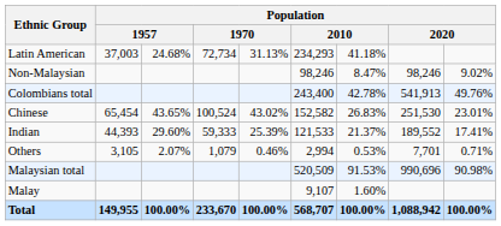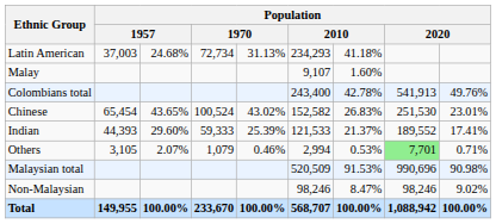 <table class="wikitable sortable" style="text-align:right">
 <tr>
 <th rowspan="2">Ethnic Group</th>
 <th colspan="8">Population</th>
 </tr>
 <tr>
 <th colspan="2">1957</th>
 <th colspan="2">1970</th>
 <th colspan="2">2010</th>
 <th colspan="2">2020</th>
 </tr>
 <tr>
 <td style="text-align:left">Latin American</td>
 <td>37,003</td>
 <td>24.68%</td>
 <td>72,734</td>
 <td>31.13%</td>
 <td>234,293</td>
 <td>41.18%</td>
 <td></td>
 <td></td>
 </tr>
 <tr>
-<td style="text-align:left">Non-Malaysian</td>
+<td style="text-align:left">Malay</td>
 <td></td>
 <td></td>
 <td></td>
 <td></td>
-<td>98,246</td>
-<td>8.47%</td>
-<td>98,246</td>
-<td>9.02%</td>
+<td>9,107</td>
+<td>1.60%</td>
+<td></td>
+<td></td>
 </tr>
 <tr style="background: #eaf3ff">
 <td style="text-align:left">Colombians total</td>
 <td></td>
 <td></td>
 <td></td>
 <td></td>
 <td>243,400</td>
 <td>42.78%</td>
 <td>541,913</td>
 <td>49.76%</td>
 </tr>
 <tr>
 <td style="text-align:left">Chinese</td>
 <td>65,454</td>
 <td>43.65%</td>
 <td>100,524</td>
 <td>43.02%</td>
 <td>152,582</td>
 <td>26.83%</td>
 <td>251,530</td>
 <td>23.01%</td>
 </tr>
 <tr>
 <td style="text-align:left">Indian</td>
 <td>44,393</td>
 <td>29.60%</td>
 <td>59,333</td>
 <td>25.39%</td>
 <td>121,533</td>
 <td>21.37%</td>
 <td>189,552</td>
 <td>17.41%</td>
 </tr>
 <tr>
 <td style="text-align:left">Others</td>
 <td>3,105</td>
 <td>2.07%</td>
 <td>1,079</td>
 <td>0.46%</td>
 <td>2,994</td>
 <td>0.53%</td>
-<td>7,701</td>
+<td style="background: lightgreen;">7,701</td>
 <td>0.71%</td>
 </tr>
 <tr style="background: #eaf3ff">
 <td style="text-align:left">Malaysian total</td>
 <td></td>
 <td></td>
 <td></td>
 <td></td>
 <td>520,509</td>
 <td>91.53%</td>
 <td>990,696</td>
 <td>90.98%</td>
 </tr>
 <tr>
-<td style="text-align:left">Malay</td>
+<td style="text-align:left">Non-Malaysian</td>
 <td></td>
 <td></td>
 <td></td>
 <td></td>
-<td>9,107</td>
-<td>1.60%</td>
-<td></td>
-<td></td>
+<td>98,246</td>
+<td>8.47%</td>
+<td>98,246</td>
+<td>9.02%</td>
 </tr>
 <tr style="background: #c6e2ff">
 <td style="text-align:left"><strong>Total</strong></td>
 <td><strong>149,955</strong></td>
 <td><strong>100.00%</strong></td>
 <td><strong>233,670</strong></td>
 <td><strong>100.00%</strong></td>
 <td><strong>568,707</strong></td>
 <td><strong>100.00%</strong></td>
 <td><strong>1,088,942</strong></td>
 <td><strong>100.00%</strong></td>
 </tr>
 </table>
